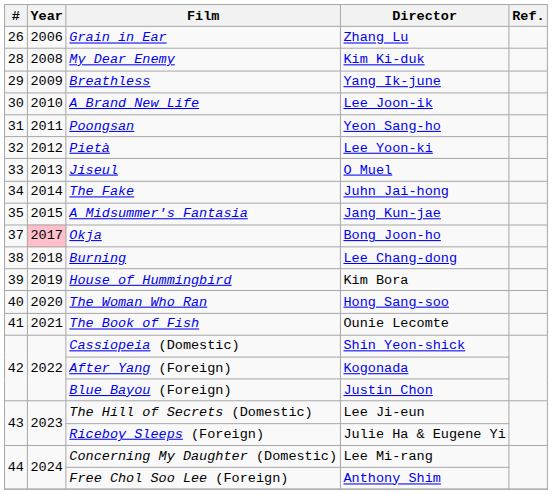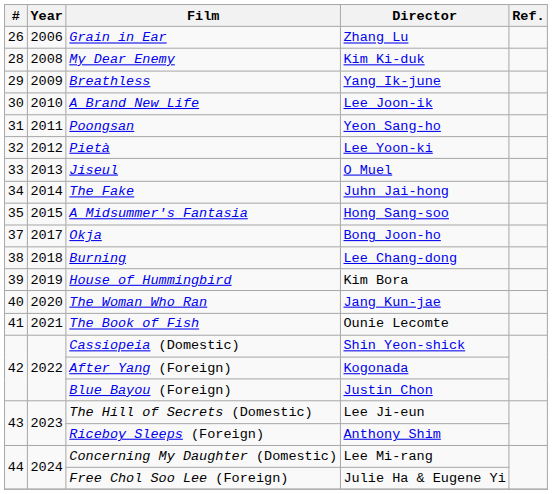 <table class="wikitable">
 <tr>
 <th>#</th>
 <th>Year</th>
 <th>Film</th>
 <th>Director</th>
 <th>Ref.</th>
 </tr>
 <tr>
 <td>26</td>
 <td>2006</td>
 <td><em><a href='#'>Grain in Ear</a></em></td>
 <td><a href='#'>Zhang Lu</a></td>
 <td></td>
 </tr>
 <tr>
 <td>28</td>
 <td>2008</td>
 <td><em><a href='#'>My Dear Enemy</a></em></td>
 <td><a href='#'>Kim Ki-duk</a></td>
 <td></td>
 </tr>
 <tr>
 <td>29</td>
 <td>2009</td>
 <td><em><a href='#'>Breathless</a></em></td>
 <td><a href='#'>Yang Ik-june</a></td>
 <td></td>
 </tr>
 <tr>
 <td>30</td>
 <td>2010</td>
 <td><em><a href='#'>A Brand New Life</a></em></td>
 <td><a href='#'>Lee Joon-ik</a></td>
 <td></td>
 </tr>
 <tr>
 <td>31</td>
 <td>2011</td>
 <td><em><a href='#'>Poongsan</a></em></td>
 <td><a href='#'>Yeon Sang-ho</a></td>
 <td></td>
 </tr>
 <tr>
 <td>32</td>
 <td>2012</td>
 <td><em><a href='#'>Pietà</a></em></td>
 <td><a href='#'>Lee Yoon-ki</a></td>
 <td></td>
 </tr>
 <tr>
 <td>33</td>
 <td>2013</td>
 <td><em><a href='#'>Jiseul</a></em></td>
 <td><a href='#'>O Muel</a></td>
 <td></td>
 </tr>
 <tr>
 <td>34</td>
 <td>2014</td>
 <td><em><a href='#'>The Fake</a></em></td>
 <td><a href='#'>Juhn Jai-hong</a></td>
 <td></td>
 </tr>
 <tr>
 <td>35</td>
 <td>2015</td>
 <td><em><a href='#'>A Midsummer's Fantasia</a></em></td>
-<td><a href='#'>Jang Kun-jae</a></td>
+<td><a href='#'>Hong Sang-soo</a></td>
 <td></td>
 </tr>
 <tr>
 <td>37</td>
-<td style="background: pink;">2017</td>
+<td>2017</td>
 <td><em><a href='#'>Okja</a></em></td>
 <td><a href='#'>Bong Joon-ho</a></td>
 <td></td>
 </tr>
 <tr>
 <td>38</td>
 <td>2018</td>
 <td><em><a href='#'>Burning</a></em></td>
 <td><a href='#'>Lee Chang-dong</a></td>
 <td></td>
 </tr>
 <tr>
 <td>39</td>
 <td>2019</td>
 <td><em><a href='#'>House of Hummingbird</a></em></td>
 <td>Kim Bora</td>
 <td></td>
 </tr>
 <tr>
 <td>40</td>
 <td>2020</td>
 <td><em><a href='#'>The Woman Who Ran</a></em></td>
-<td><a href='#'>Hong Sang-soo</a></td>
+<td><a href='#'>Jang Kun-jae</a></td>
 <td></td>
 </tr>
 <tr>
 <td>41</td>
 <td>2021</td>
 <td><em><a href='#'>The Book of Fish</a></em></td>
 <td>Ounie Lecomte</td>
 <td></td>
 </tr>
 <tr>
 <td rowspan=3>42</td>
 <td rowspan=3>2022</td>
 <td><em><a href='#'>Cassiopeia</a></em> (Domestic)</td>
 <td><a href='#'>Shin Yeon-shick</a></td>
 <td rowspan=3></td>
 </tr>
 <tr>
 <td><em><a href='#'>After Yang</a></em> (Foreign)</td>
 <td><a href='#'>Kogonada</a></td>
 </tr>
 <tr>
 <td><em><a href='#'>Blue Bayou</a></em> (Foreign)</td>
 <td><a href='#'>Justin Chon</a></td>
 </tr>
 <tr>
 <td rowspan=2>43</td>
 <td rowspan=2>2023</td>
 <td><em>The Hill of Secrets</em> (Domestic)</td>
 <td>Lee Ji-eun</td>
 <td rowspan=2></td>
 </tr>
 <tr>
 <td><em><a href='#'>Riceboy Sleeps</a></em> (Foreign)</td>
-<td>Julie Ha & Eugene Yi</td>
+<td><a href='#'>Anthony Shim</a></td>
 </tr>
 <tr>
 <td rowspan=2>44</td>
 <td rowspan=2>2024</td>
 <td><em>Concerning My Daughter</em> (Domestic)</td>
 <td>Lee Mi-rang</td>
 <td rowspan=2></td>
 </tr>
 <tr>
 <td><em>Free Chol Soo Lee</em> (Foreign)</td>
-<td><a href='#'>Anthony Shim</a></td>
+<td>Julie Ha & Eugene Yi</td>
 </tr>
 <tr>
 </tr>
 </table>
